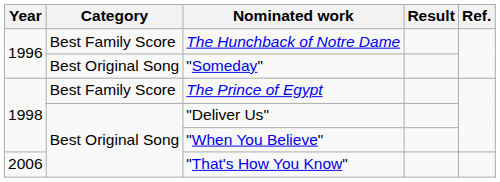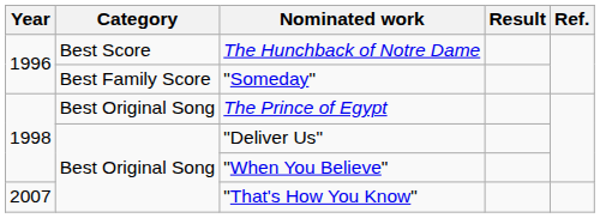 <table class="wikitable">
 <tr>
 <th>Year</th>
 <th>Category</th>
 <th>Nominated work</th>
 <th>Result</th>
 <th>Ref.</th>
 </tr>
 <tr>
 <td rowspan="2">1996</td>
-<td>Best Family Score</td>
+<td>Best Score</td>
 <td><em><a href='#'>The Hunchback of Notre Dame</a></em></td>
 <td></td>
 <td align="center" rowspan="2"></td>
 </tr>
 <tr>
-<td>Best Original Song</td>
+<td>Best Family Score</td>
 <td>"<a href='#'>Someday</a>" </td>
 <td></td>
 </tr>
 <tr>
 <td rowspan="3">1998</td>
-<td>Best Family Score</td>
+<td>Best Original Song</td>
 <td><em><a href='#'>The Prince of Egypt</a></em></td>
 <td></td>
 <td align="center" rowspan="3"></td>
 </tr>
 <tr>
 <td rowspan="3">Best Original Song</td>
 <td>"Deliver Us" </td>
 <td></td>
 </tr>
 <tr>
 <td>"<a href='#'>When You Believe</a>" </td>
 <td></td>
 </tr>
 <tr>
-<td>2006</td>
+<td>2007</td>
 <td>"<a href='#'>That's How You Know</a>" </td>
 <td></td>
 <td align="center"></td>
 </tr>
 </table>
